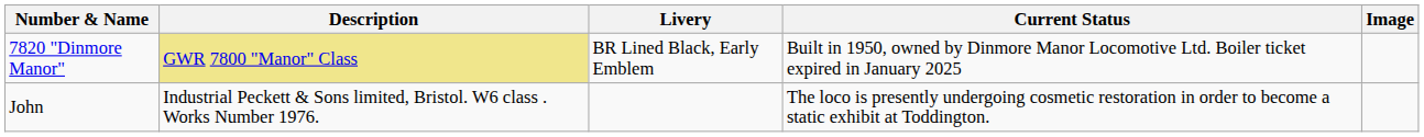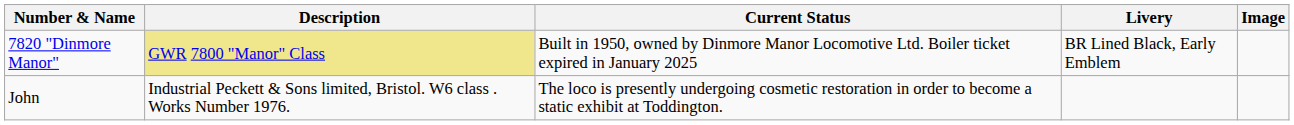 <table class="wikitable">
 <tr>
 <th>Number & Name</th>
 <th>Description</th>
+<th>Current Status</th>
 <th>Livery</th>
-<th>Current Status</th>
 <th>Image</th>
 </tr>
 <tr>
 <td><a href='#'>7820 "Dinmore Manor"</a></td>
 <td style="background: khaki;"><a href='#'>GWR</a>  <a href='#'>7800 "Manor" Class</a></td>
+<td>Built in 1950, owned by Dinmore Manor Locomotive Ltd. Boiler ticket expired in January 2025 </td>
 <td>BR Lined Black, Early Emblem</td>
-<td>Built in 1950, owned by Dinmore Manor Locomotive Ltd. Boiler ticket expired in January 2025 </td>
 <td></td>
 </tr>
 <tr>
 <td>John</td>
 <td>Industrial Peckett & Sons limited, Bristol. W6 class . Works Number 1976.</td>
+<td>The loco is presently undergoing cosmetic restoration in order to become a static exhibit at Toddington.</td>
 <td></td>
-<td>The loco is presently undergoing cosmetic restoration in order to become a static exhibit at Toddington.</td>
 <td></td>
 </tr>
 </table>
